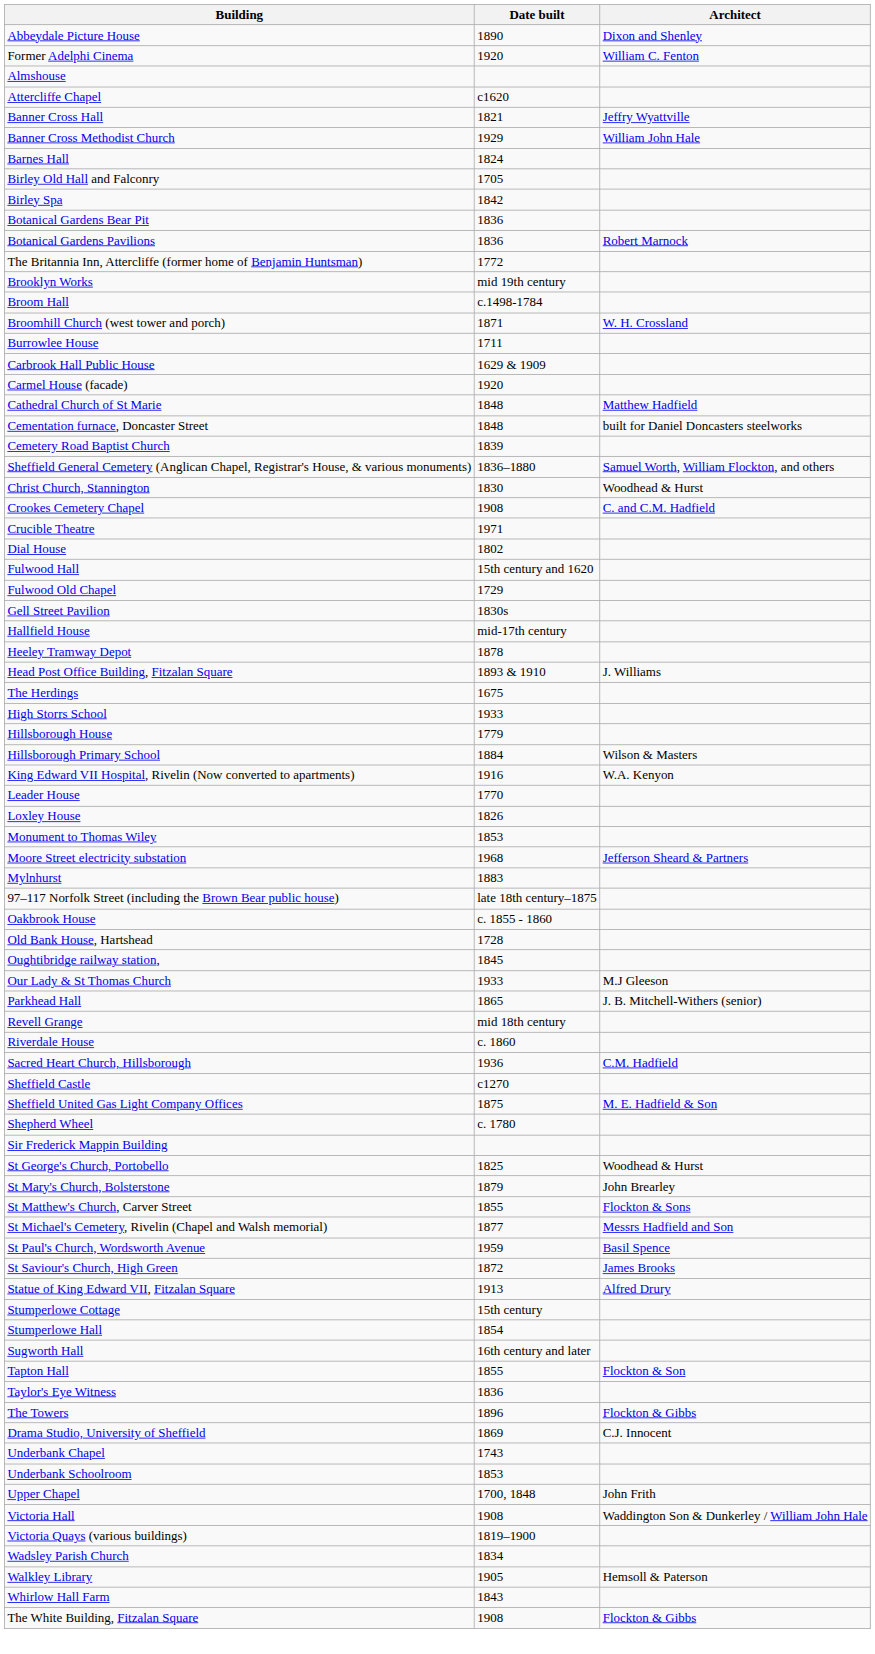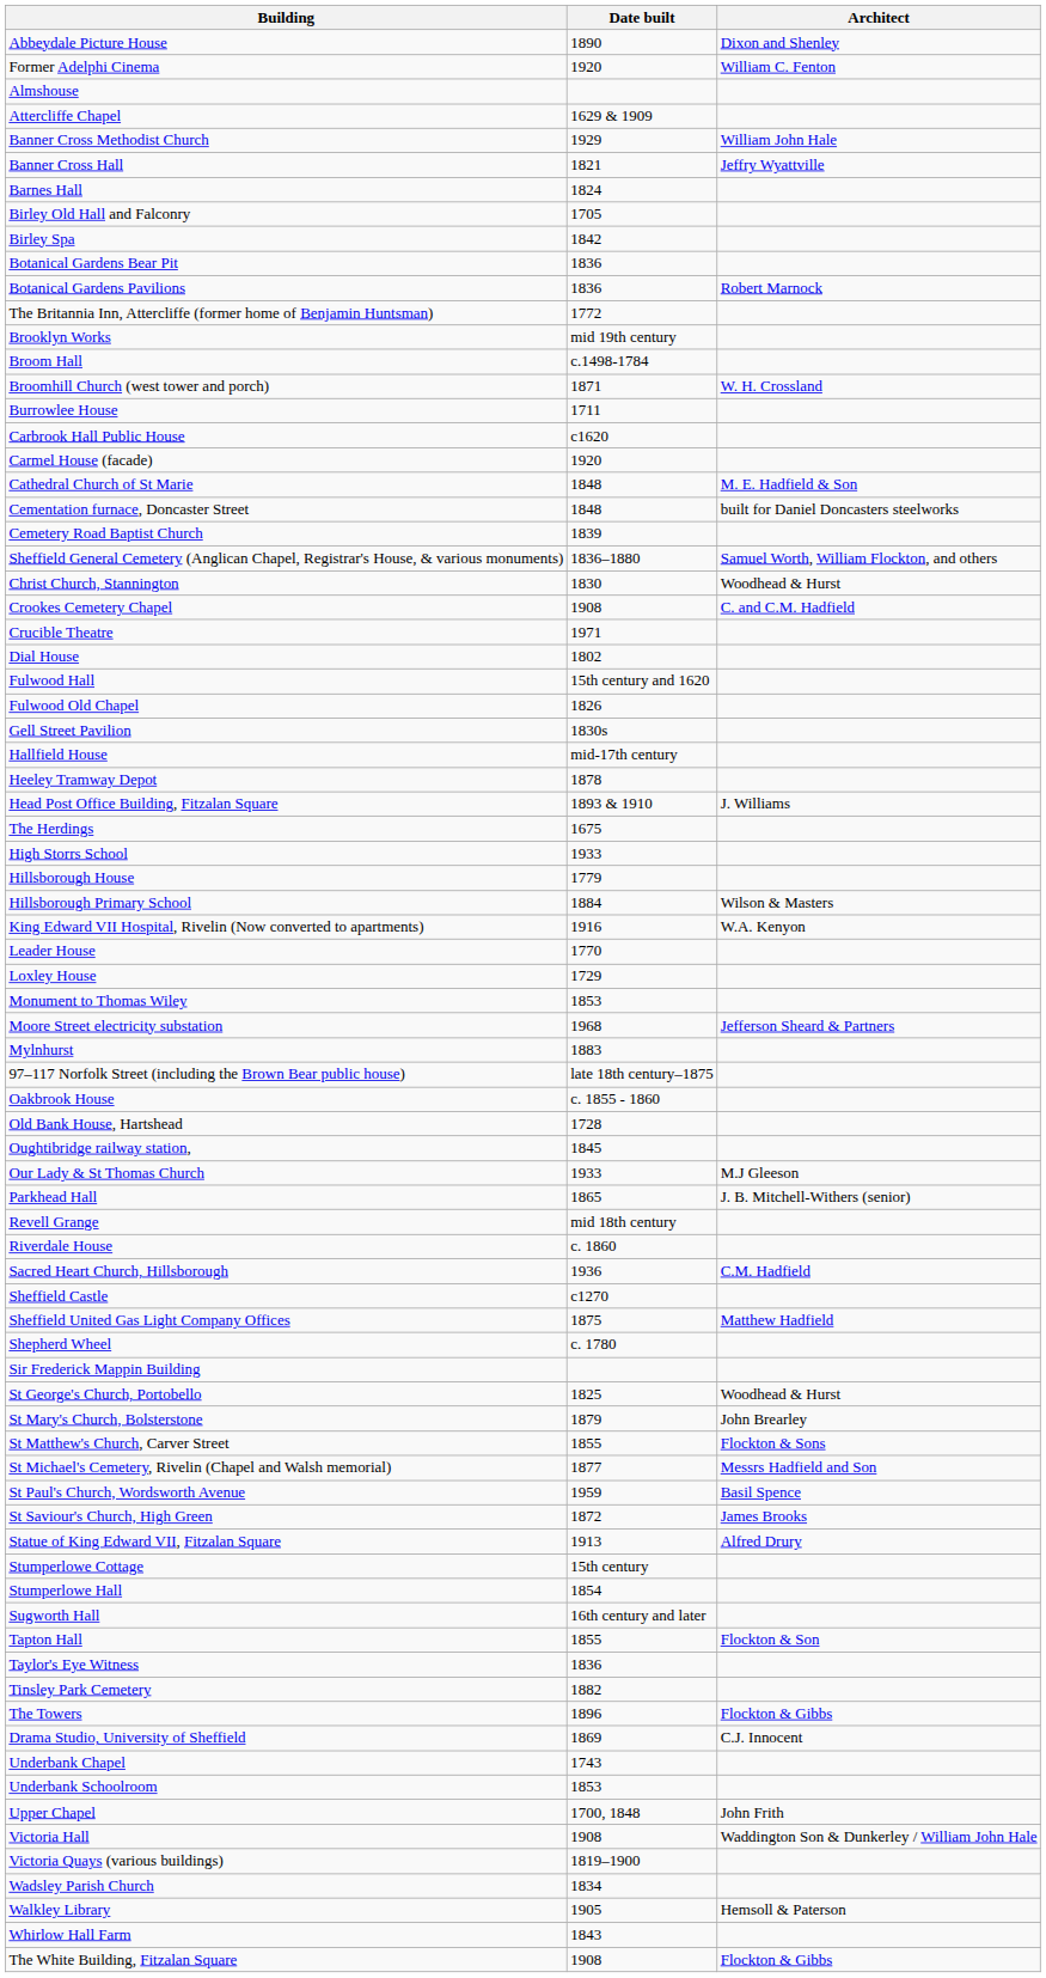 <table class="wikitable sortable">
 <tr>
 <th>Building</th>
 <th>Date built</th>
 <th>Architect</th>
 </tr>
 <tr>
 <td><a href='#'>Abbeydale Picture House</a></td>
 <td>1890</td>
 <td><a href='#'>Dixon and Shenley</a></td>
 </tr>
 <tr>
 <td>Former <a href='#'>Adelphi Cinema</a></td>
 <td>1920</td>
 <td><a href='#'>William C. Fenton</a></td>
 </tr>
 <tr>
 <td><a href='#'>Almshouse</a></td>
 <td></td>
 <td></td>
 </tr>
 <tr>
 <td><a href='#'>Attercliffe Chapel</a></td>
-<td>c1620</td>
+<td>1629 & 1909</td>
 <td></td>
+</tr>
+<tr>
+<td><a href='#'>Banner Cross Methodist Church</a></td>
+<td>1929</td>
+<td><a href='#'>William John Hale</a></td>
 </tr>
 <tr>
 <td><a href='#'>Banner Cross Hall</a></td>
 <td>1821</td>
 <td><a href='#'>Jeffry Wyattville</a></td>
-</tr>
-<tr>
-<td><a href='#'>Banner Cross Methodist Church</a></td>
-<td>1929</td>
-<td><a href='#'>William John Hale</a></td>
 </tr>
 <tr>
 <td><a href='#'>Barnes Hall</a></td>
 <td>1824</td>
 <td></td>
 </tr>
 <tr>
 <td><a href='#'>Birley Old Hall</a> and Falconry</td>
 <td>1705</td>
 <td></td>
 </tr>
 <tr>
 <td><a href='#'>Birley Spa</a></td>
 <td>1842</td>
 <td></td>
 </tr>
 <tr>
 <td><a href='#'>Botanical Gardens Bear Pit</a></td>
 <td>1836</td>
 <td></td>
 </tr>
 <tr>
 <td><a href='#'>Botanical Gardens Pavilions</a></td>
 <td>1836</td>
 <td><a href='#'>Robert Marnock</a></td>
 </tr>
 <tr>
 <td>The Britannia Inn, Attercliffe (former home of <a href='#'>Benjamin Huntsman</a>)</td>
 <td>1772</td>
 <td></td>
 </tr>
 <tr>
 <td><a href='#'>Brooklyn Works</a></td>
 <td>mid 19th century</td>
 <td></td>
 </tr>
 <tr>
 <td><a href='#'>Broom Hall</a></td>
 <td>c.1498-1784</td>
 <td></td>
 </tr>
 <tr>
 <td><a href='#'>Broomhill Church</a> (west tower and porch)</td>
 <td>1871</td>
 <td><a href='#'>W. H. Crossland</a></td>
 </tr>
 <tr>
 <td><a href='#'>Burrowlee House</a></td>
 <td>1711</td>
 <td></td>
 </tr>
 <tr>
 <td><a href='#'>Carbrook Hall Public House</a></td>
-<td>1629 & 1909</td>
+<td>c1620</td>
 <td></td>
 </tr>
 <tr>
 <td><a href='#'>Carmel House</a> (facade)</td>
 <td>1920</td>
 <td></td>
 </tr>
 <tr>
 <td><a href='#'>Cathedral Church of St Marie</a></td>
 <td>1848</td>
-<td><a href='#'>Matthew Hadfield</a></td>
+<td><a href='#'>M. E. Hadfield & Son</a></td>
 </tr>
 <tr>
 <td><a href='#'>Cementation furnace</a>, Doncaster Street</td>
 <td>1848</td>
 <td>built for Daniel Doncasters steelworks</td>
 </tr>
 <tr>
 <td><a href='#'>Cemetery Road Baptist Church</a></td>
 <td>1839</td>
 <td></td>
 </tr>
 <tr>
 <td><a href='#'>Sheffield General Cemetery</a> (Anglican Chapel, Registrar's House, & various monuments)</td>
 <td>1836–1880</td>
 <td><a href='#'>Samuel Worth</a>, <a href='#'>William Flockton</a>, and others</td>
 </tr>
 <tr>
 <td><a href='#'>Christ Church, Stannington</a></td>
 <td>1830</td>
 <td>Woodhead & Hurst</td>
 </tr>
 <tr>
 <td><a href='#'>Crookes Cemetery Chapel</a></td>
 <td>1908</td>
 <td><a href='#'>C. and C.M. Hadfield</a></td>
 </tr>
 <tr>
 <td><a href='#'>Crucible Theatre</a></td>
 <td>1971</td>
 <td></td>
 </tr>
 <tr>
 <td><a href='#'>Dial House</a></td>
 <td>1802</td>
 <td></td>
 </tr>
 <tr>
 <td><a href='#'>Fulwood Hall</a></td>
 <td>15th century and 1620</td>
 <td></td>
 </tr>
 <tr>
 <td><a href='#'>Fulwood Old Chapel</a></td>
-<td>1729</td>
+<td>1826</td>
 <td></td>
 </tr>
 <tr>
 <td><a href='#'>Gell Street Pavilion</a></td>
 <td>1830s</td>
 <td></td>
 </tr>
 <tr>
 <td><a href='#'>Hallfield House</a></td>
 <td>mid-17th century</td>
 <td></td>
 </tr>
 <tr>
 <td><a href='#'>Heeley Tramway Depot</a></td>
 <td>1878</td>
 <td></td>
 </tr>
 <tr>
 <td><a href='#'>Head Post Office Building</a>, <a href='#'>Fitzalan Square</a></td>
 <td>1893 & 1910</td>
 <td>J. Williams</td>
 </tr>
 <tr>
 <td><a href='#'>The Herdings</a></td>
 <td>1675</td>
 <td></td>
 </tr>
 <tr>
 <td><a href='#'>High Storrs School</a></td>
 <td>1933</td>
 <td></td>
 </tr>
 <tr>
 <td><a href='#'>Hillsborough House</a></td>
 <td>1779</td>
 <td></td>
 </tr>
 <tr>
 <td><a href='#'>Hillsborough Primary School</a></td>
 <td>1884</td>
 <td>Wilson & Masters</td>
 </tr>
 <tr>
 <td><a href='#'>King Edward VII Hospital</a>, Rivelin (Now converted to apartments)</td>
 <td>1916</td>
 <td>W.A. Kenyon</td>
 </tr>
 <tr>
 <td><a href='#'>Leader House</a></td>
 <td>1770</td>
 <td></td>
 </tr>
 <tr>
 <td><a href='#'>Loxley House</a></td>
-<td>1826</td>
+<td>1729</td>
 <td></td>
 </tr>
 <tr>
 <td><a href='#'>Monument to Thomas Wiley</a></td>
 <td>1853</td>
 <td></td>
 </tr>
 <tr>
 <td><a href='#'>Moore Street electricity substation</a></td>
 <td>1968</td>
 <td><a href='#'>Jefferson Sheard & Partners</a></td>
 </tr>
 <tr>
 <td><a href='#'>Mylnhurst</a></td>
 <td>1883</td>
 <td></td>
 </tr>
 <tr>
 <td>97–117 Norfolk Street (including the <a href='#'>Brown Bear public house</a>)</td>
 <td>late 18th century–1875</td>
 <td></td>
 </tr>
 <tr>
 <td><a href='#'>Oakbrook House</a></td>
 <td>c. 1855 - 1860</td>
 </tr>
 <tr>
 <td><a href='#'>Old Bank House</a>, Hartshead</td>
 <td>1728</td>
 <td></td>
 </tr>
 <tr>
 <td><a href='#'>Oughtibridge railway station</a>,</td>
 <td>1845</td>
 <td></td>
 </tr>
 <tr>
 <td><a href='#'>Our Lady & St Thomas Church</a></td>
 <td>1933</td>
 <td>M.J Gleeson</td>
 </tr>
 <tr>
 <td><a href='#'>Parkhead Hall</a></td>
 <td>1865</td>
 <td>J. B. Mitchell-Withers (senior)</td>
 </tr>
 <tr>
 <td><a href='#'>Revell Grange</a></td>
 <td>mid 18th century</td>
 <td></td>
 </tr>
 <tr>
 <td><a href='#'>Riverdale House</a></td>
 <td>c. 1860</td>
 <td></td>
 </tr>
 <tr>
 <td><a href='#'>Sacred Heart Church, Hillsborough</a></td>
 <td>1936</td>
 <td><a href='#'>C.M. Hadfield</a></td>
 </tr>
 <tr>
 <td><a href='#'>Sheffield Castle</a></td>
 <td>c1270</td>
 <td></td>
 </tr>
 <tr>
 <td><a href='#'>Sheffield United Gas Light Company Offices</a></td>
 <td>1875</td>
-<td><a href='#'>M. E. Hadfield & Son</a></td>
+<td><a href='#'>Matthew Hadfield</a></td>
 </tr>
 <tr>
 <td><a href='#'>Shepherd Wheel</a></td>
 <td>c. 1780</td>
 <td></td>
 </tr>
 <tr>
 <td><a href='#'>Sir Frederick Mappin Building</a></td>
 <td></td>
 <td></td>
 </tr>
 <tr>
 <td><a href='#'>St George's Church, Portobello</a></td>
 <td>1825</td>
 <td>Woodhead & Hurst</td>
 </tr>
 <tr>
 <td><a href='#'>St Mary's Church, Bolsterstone</a></td>
 <td>1879</td>
 <td>John Brearley</td>
 </tr>
 <tr>
 <td><a href='#'>St Matthew's Church</a>, Carver Street</td>
 <td>1855</td>
 <td><a href='#'>Flockton & Sons</a></td>
 </tr>
 <tr>
 <td><a href='#'>St Michael's Cemetery</a>, Rivelin (Chapel and Walsh memorial)</td>
 <td>1877</td>
 <td><a href='#'>Messrs Hadfield and Son</a></td>
 </tr>
 <tr>
 <td><a href='#'>St Paul's Church, Wordsworth Avenue</a></td>
 <td>1959</td>
 <td><a href='#'>Basil Spence</a></td>
 </tr>
 <tr>
 <td><a href='#'>St Saviour's Church, High Green</a></td>
 <td>1872</td>
 <td><a href='#'>James Brooks</a></td>
 </tr>
 <tr>
 <td><a href='#'>Statue of King Edward VII</a>, <a href='#'>Fitzalan Square</a></td>
 <td>1913</td>
 <td><a href='#'>Alfred Drury</a></td>
 </tr>
 <tr>
 <td><a href='#'>Stumperlowe Cottage</a></td>
 <td>15th century</td>
 <td></td>
 </tr>
 <tr>
 <td><a href='#'>Stumperlowe Hall</a></td>
 <td>1854</td>
 <td></td>
 </tr>
 <tr>
 <td><a href='#'>Sugworth Hall</a></td>
 <td>16th century and later</td>
 <td></td>
 </tr>
 <tr>
 <td><a href='#'>Tapton Hall</a></td>
 <td>1855</td>
 <td><a href='#'>Flockton & Son</a></td>
 </tr>
 <tr>
 <td><a href='#'>Taylor's Eye Witness</a></td>
 <td>1836</td>
 <td></td>
 </tr>
 <tr>
+<td><a href='#'>Tinsley Park Cemetery</a></td>
+<td>1882</td>
+<td></td>
+</tr>
+<tr>
 <td><a href='#'>The Towers</a></td>
 <td>1896</td>
 <td><a href='#'>Flockton & Gibbs</a></td>
 </tr>
 <tr>
 <td><a href='#'>Drama Studio, University of Sheffield</a></td>
 <td>1869</td>
 <td>C.J. Innocent</td>
 </tr>
 <tr>
 <td><a href='#'>Underbank Chapel</a></td>
 <td>1743</td>
 <td></td>
 </tr>
 <tr>
 <td><a href='#'>Underbank Schoolroom</a></td>
 <td>1853</td>
 <td></td>
 </tr>
 <tr>
 <td><a href='#'>Upper Chapel</a></td>
 <td>1700, 1848</td>
 <td>John Frith</td>
 </tr>
 <tr>
 <td><a href='#'>Victoria Hall</a></td>
 <td>1908</td>
 <td>Waddington Son & Dunkerley / <a href='#'>William John Hale</a></td>
 </tr>
 <tr>
 <td><a href='#'>Victoria Quays</a> (various buildings)</td>
 <td>1819–1900</td>
 <td></td>
 </tr>
 <tr>
 <td><a href='#'>Wadsley Parish Church</a></td>
 <td>1834</td>
 <td></td>
 </tr>
 <tr>
 <td><a href='#'>Walkley Library</a></td>
 <td>1905</td>
 <td>Hemsoll & Paterson</td>
 </tr>
 <tr>
 <td><a href='#'>Whirlow Hall Farm</a></td>
 <td>1843</td>
 <td></td>
 </tr>
 <tr>
 <td>The White Building, <a href='#'>Fitzalan Square</a></td>
 <td>1908</td>
 <td><a href='#'>Flockton & Gibbs</a></td>
 </tr>
 </table>
